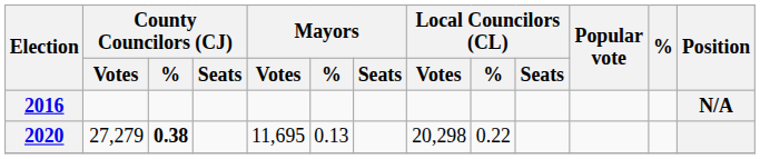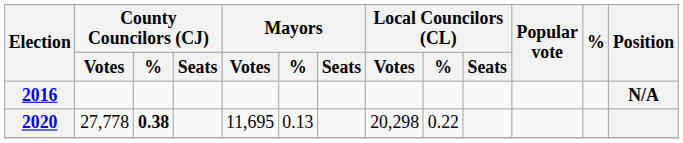 <table class="wikitable" style="text-align: right;">
 <tr>
 <th rowspan="2">Election</th>
 <th colspan="3">County Councilors (CJ)</th>
 <th colspan="3">Mayors</th>
 <th colspan="3">Local Councilors (CL)</th>
 <th rowspan="2">Popular vote</th>
 <th rowspan="2">%</th>
 <th rowspan="2">Position</th>
 </tr>
 <tr>
 <th>Votes</th>
 <th>%</th>
 <th>Seats</th>
 <th>Votes</th>
 <th>%</th>
 <th>Seats</th>
 <th>Votes</th>
 <th>%</th>
 <th>Seats</th>
 </tr>
 <tr>
 <th><a href='#'>2016</a></th>
 <td></td>
 <td></td>
 <td></td>
 <td></td>
 <td></td>
 <td></td>
 <td></td>
 <td></td>
 <td></td>
 <td></td>
 <td></td>
 <th style="text-align: center;">N/A</th>
 </tr>
 <tr>
 <th><a href='#'>2020</a></th>
-<td>27,279</td>
+<td>27,778</td>
 <td><strong>0.38</strong></td>
 <td></td>
 <td>11,695</td>
 <td>0.13</td>
 <td></td>
 <td>20,298</td>
 <td>0.22</td>
 <td></td>
 <td></td>
 <td></td>
 <th style="text-align: center;"></th>
 </tr>
 <tr>
 </tr>
 </table>
